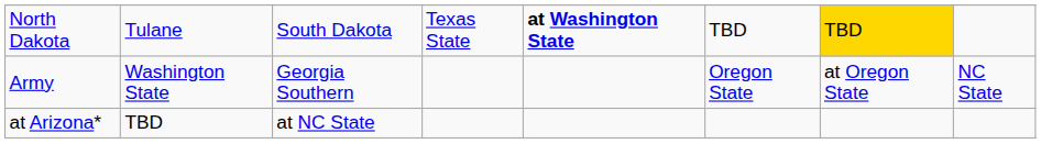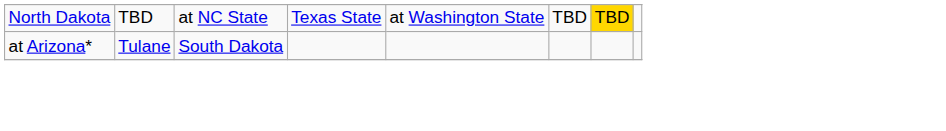 <table class="wikitable">
 <tr>
 </tr>
 <tr>
 <td><a href='#'>North Dakota</a></td>
-<td><a href='#'>Tulane</a></td>
-<td><a href='#'>South Dakota</a></td>
+<td>TBD</td>
+<td>at <a href='#'>NC State</a></td>
 <td><a href='#'>Texas State</a></td>
-<td><strong>at <a href='#'>Washington State</a></strong></td>
+<td>at <a href='#'>Washington State</a></td>
 <td>TBD</td>
 <td style="background: gold;">TBD</td>
 <td></td>
 </tr>
 <tr>
-<td><a href='#'>Army</a></td>
-<td><a href='#'>Washington State</a></td>
-<td><a href='#'>Georgia Southern</a></td>
-<td></td>
-<td></td>
-<td><a href='#'>Oregon State</a></td>
-<td>at <a href='#'>Oregon State</a></td>
-<td><a href='#'>NC State</a></td>
-</tr>
-<tr>
 <td>at <a href='#'>Arizona</a>*</td>
-<td>TBD</td>
-<td>at <a href='#'>NC State</a></td>
+<td><a href='#'>Tulane</a></td>
+<td><a href='#'>South Dakota</a></td>
 <td></td>
 <td></td>
 <td></td>
 <td></td>
 <td></td>
 </tr>
 <tr>
 </tr>
 </table>
